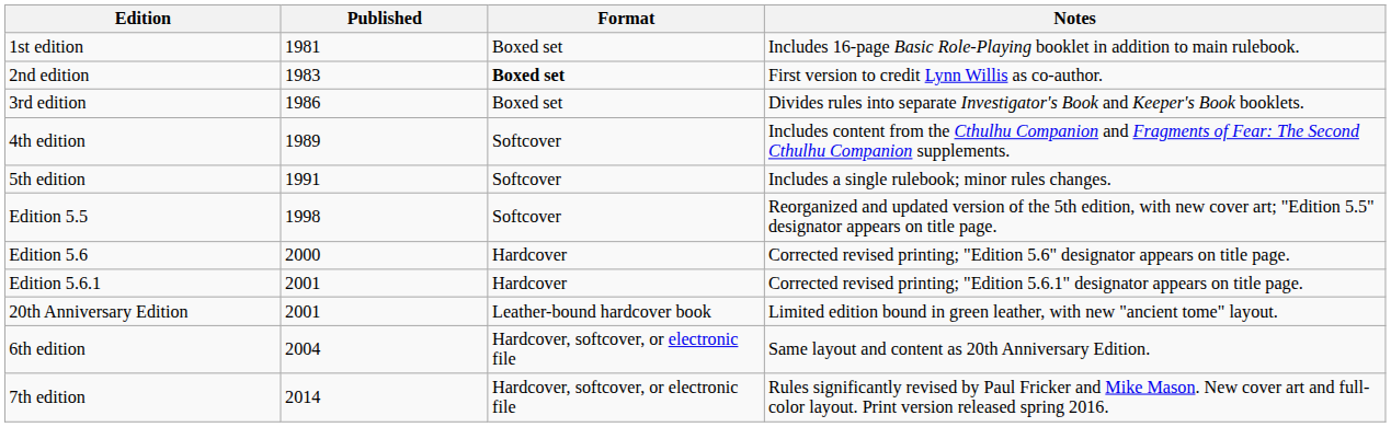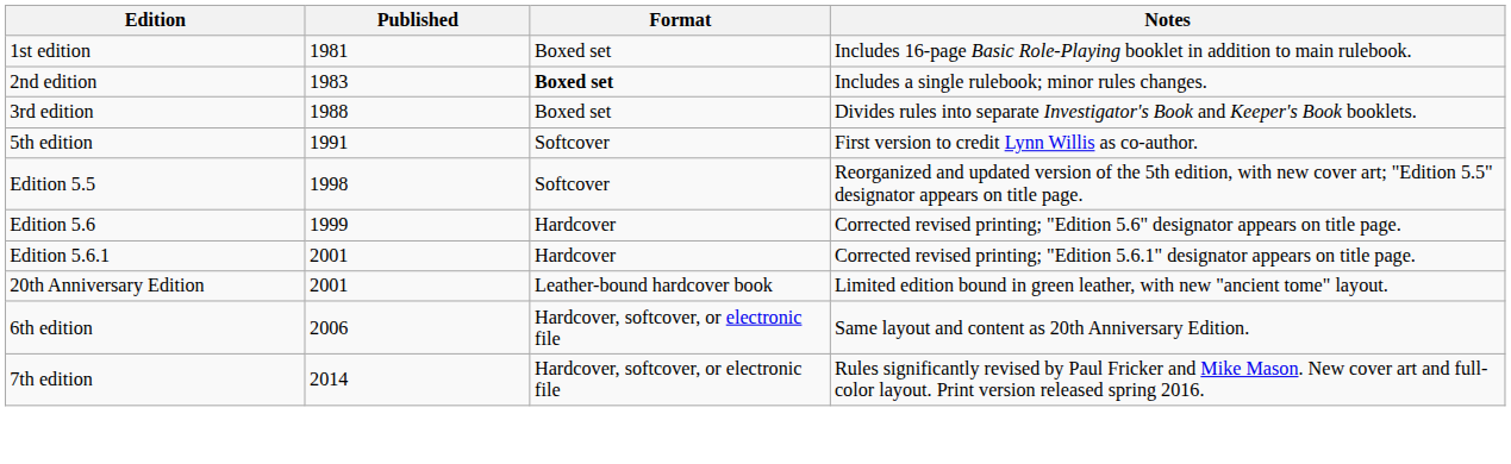 <table class="wikitable">
 <tr>
 <th scope="col" width="20%">Edition</th>
 <th scope="col" width="15%">Published</th>
 <th scope="col" width="20%">Format</th>
 <th scope="col" width="45%">Notes</th>
 </tr>
 <tr>
 <td>1st edition</td>
 <td>1981</td>
 <td>Boxed set</td>
 <td>Includes 16-page <em>Basic Role-Playing</em> booklet in addition to main rulebook.</td>
 </tr>
 <tr>
 <td>2nd edition</td>
 <td>1983</td>
 <td><strong>Boxed set</strong></td>
-<td>First version to credit <a href='#'>Lynn Willis</a> as co-author.</td>
+<td>Includes a single rulebook; minor rules changes.</td>
 </tr>
 <tr>
 <td>3rd edition</td>
-<td>1986</td>
+<td>1988</td>
 <td>Boxed set</td>
 <td>Divides rules into separate <em>Investigator's Book</em> and <em>Keeper's Book</em> booklets.</td>
-</tr>
-<tr>
-<td>4th edition</td>
-<td>1989</td>
-<td>Softcover</td>
-<td>Includes content from the <em><a href='#'>Cthulhu Companion</a></em> and <em><a href='#'>Fragments of Fear: The Second Cthulhu Companion</a></em> supplements.</td>
 </tr>
 <tr>
 <td>5th edition</td>
 <td>1991</td>
 <td>Softcover</td>
-<td>Includes a single rulebook; minor rules changes.</td>
+<td>First version to credit <a href='#'>Lynn Willis</a> as co-author.</td>
 </tr>
 <tr>
 <td>Edition 5.5</td>
 <td>1998</td>
 <td>Softcover</td>
 <td>Reorganized and updated version of the 5th edition, with new cover art; "Edition 5.5" designator appears on title page.</td>
 </tr>
 <tr>
 <td>Edition 5.6</td>
-<td>2000</td>
+<td>1999</td>
 <td>Hardcover</td>
 <td>Corrected revised printing; "Edition 5.6" designator appears on title page.</td>
 </tr>
 <tr>
 <td>Edition 5.6.1</td>
 <td>2001</td>
 <td>Hardcover</td>
 <td>Corrected revised printing; "Edition 5.6.1" designator appears on title page.</td>
 </tr>
 <tr>
 <td>20th Anniversary Edition</td>
 <td>2001</td>
 <td>Leather-bound hardcover book</td>
 <td>Limited edition bound in green leather, with new "ancient tome" layout.</td>
 </tr>
 <tr>
 <td>6th edition</td>
-<td>2004</td>
+<td>2006</td>
 <td>Hardcover, softcover, or <a href='#'>electronic</a> file</td>
 <td>Same layout and content as 20th Anniversary Edition.</td>
 </tr>
 <tr>
 <td>7th edition</td>
 <td>2014</td>
 <td>Hardcover, softcover, or electronic file</td>
 <td>Rules significantly revised by Paul Fricker and <a href='#'>Mike Mason</a>. New cover art and full-color layout. Print version released spring 2016.</td>
 </tr>
 </table>
